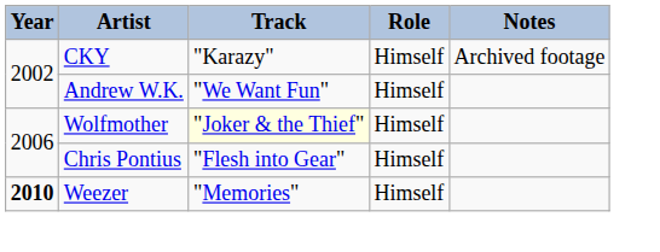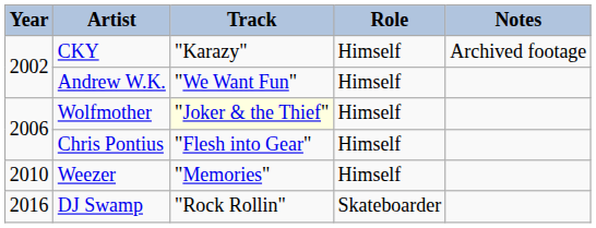 <table class="wikitable">
 <tr align="center">
 <th style="background:#B0C4DE;">Year</th>
 <th style="background:#B0C4DE;">Artist</th>
 <th style="background:#B0C4DE;">Track</th>
 <th style="background:#B0C4DE;">Role</th>
 <th style="background:#B0C4DE;">Notes</th>
 </tr>
 <tr>
 <td rowspan="2">2002</td>
 <td><a href='#'>CKY</a></td>
 <td>"Karazy"</td>
 <td>Himself</td>
 <td>Archived footage</td>
 </tr>
 <tr>
 <td><a href='#'>Andrew W.K.</a></td>
 <td>"<a href='#'>We Want Fun</a>"</td>
 <td>Himself</td>
 <td></td>
 </tr>
 <tr>
 <td rowspan="2">2006</td>
 <td><a href='#'>Wolfmother</a></td>
 <td style="background: lightyellow;">"<a href='#'>Joker & the Thief</a>"</td>
 <td>Himself</td>
 <td></td>
 </tr>
 <tr>
 <td><a href='#'>Chris Pontius</a></td>
 <td>"<a href='#'>Flesh into Gear</a>"</td>
 <td>Himself</td>
 <td></td>
 </tr>
 <tr>
-<td><strong>2010</strong></td>
+<td>2010</td>
 <td><a href='#'>Weezer</a></td>
 <td>"<a href='#'>Memories</a>"</td>
 <td>Himself</td>
 <td></td>
 </tr>
+<tr>
+<td>2016</td>
+<td><a href='#'>DJ Swamp</a></td>
+<td>"Rock Rollin"</td>
+<td>Skateboarder</td>
+<td></td>
+</tr>
 </table>
